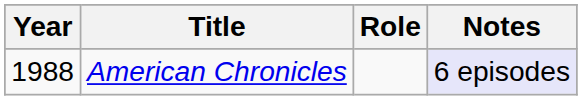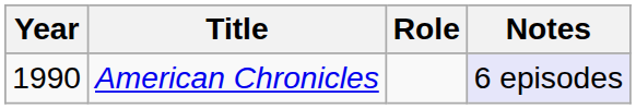 <table class="wikitable">
 <tr>
 <th>Year</th>
 <th>Title</th>
 <th>Role</th>
 <th>Notes</th>
 </tr>
 <tr>
-<td>1988</td>
+<td>1990</td>
 <td><em><a href='#'>American Chronicles</a></em></td>
 <td></td>
 <td style="background: lavender;">6 episodes</td>
 </tr>
 </table>
